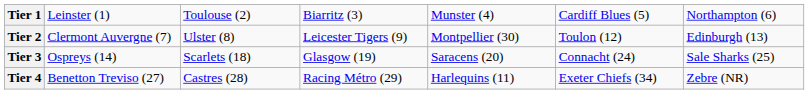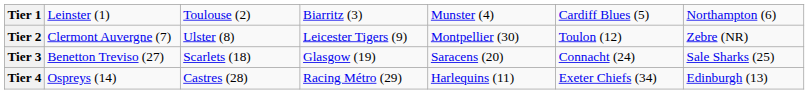 <table class="wikitable">
 <tr>
 <th width=5%>Tier 1</th>
 <td width=17%> <a href='#'>Leinster</a> (1)</td>
 <td width=15%> <a href='#'>Toulouse</a> (2)</td>
 <td width=16%> <a href='#'>Biarritz</a> (3)</td>
 <td width=16%> <a href='#'>Munster</a> (4)</td>
 <td width=16%> <a href='#'>Cardiff Blues</a> (5)</td>
 <td width=16%> <a href='#'>Northampton</a> (6)</td>
 </tr>
 <tr>
 <th>Tier 2</th>
 <td> <a href='#'>Clermont Auvergne</a> (7)</td>
 <td> <a href='#'>Ulster</a> (8)</td>
 <td> <a href='#'>Leicester Tigers</a> (9)</td>
 <td> <a href='#'>Montpellier</a> (30)</td>
 <td> <a href='#'>Toulon</a> (12)</td>
-<td> <a href='#'>Edinburgh</a> (13)</td>
+<td> <a href='#'>Zebre</a> (NR)</td>
 </tr>
 <tr>
 <th>Tier 3</th>
-<td> <a href='#'>Ospreys</a> (14)</td>
+<td> <a href='#'>Benetton Treviso</a> (27)</td>
 <td> <a href='#'>Scarlets</a> (18)</td>
 <td> <a href='#'>Glasgow</a> (19)</td>
 <td> <a href='#'>Saracens</a> (20)</td>
 <td> <a href='#'>Connacht</a> (24)</td>
 <td> <a href='#'>Sale Sharks</a> (25)</td>
 </tr>
 <tr>
 <th>Tier 4</th>
-<td> <a href='#'>Benetton Treviso</a> (27)</td>
+<td> <a href='#'>Ospreys</a> (14)</td>
 <td> <a href='#'>Castres</a> (28)</td>
 <td> <a href='#'>Racing Métro</a> (29)</td>
 <td> <a href='#'>Harlequins</a> (11)</td>
 <td> <a href='#'>Exeter Chiefs</a> (34)</td>
-<td> <a href='#'>Zebre</a> (NR)</td>
+<td> <a href='#'>Edinburgh</a> (13)</td>
 </tr>
 </table>
